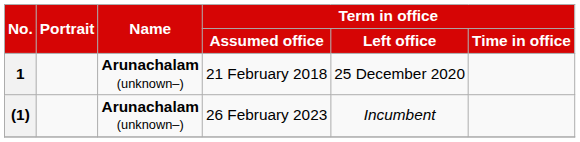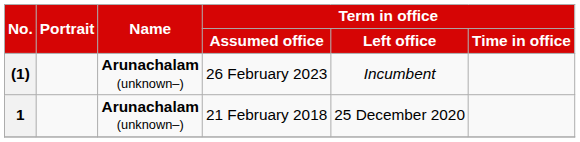 <table class="wikitable sortable" style="text-align:center;">
 <tr>
 <th rowspan=2 style="background-color:#D60505;color:white">No.</th>
 <th rowspan=2 style="background-color:#D60505;color:white">Portrait</th>
 <th rowspan=2 style="background-color:#D60505;color:white">Name<br></th>
 <th colspan=3 style="background-color:#D60505;color:white">Term in office</th>
 </tr>
 <tr>
 <th style="background-color:#D60505;color:white">Assumed office</th>
 <th style="background-color:#D60505;color:white">Left office</th>
 <th style="background-color:#D60505;color:white">Time in office</th>
 </tr>
 <tr>
+<th>(1)</th>
+<td></td>
+<td><strong>Arunachalam</strong><br><small>(unknown–)</small></td>
+<td>26 February 2023</td>
+<td><em>Incumbent</em></td>
+<td></td>
+</tr>
+<tr>
 <th>1</th>
 <td></td>
 <td><strong>Arunachalam</strong><br><small>(unknown–)</small></td>
 <td>21 February 2018</td>
 <td>25 December 2020</td>
 <td></td>
 </tr>
 <tr>
-<th>(1)</th>
-<td></td>
-<td><strong>Arunachalam</strong><br><small>(unknown–)</small></td>
-<td>26 February 2023</td>
-<td><em>Incumbent</em></td>
-<td></td>
-</tr>
-<tr>
 </tr>
 </table>
